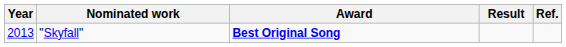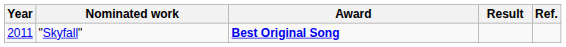 <table class="wikitable">
 <tr>
 <th>Year</th>
 <th width="250">Nominated work</th>
 <th width="325">Award</th>
 <th width="65">Result</th>
 <th>Ref.</th>
 </tr>
 <tr>
-<td><a href='#'>2013</a></td>
+<td><a href='#'>2011</a></td>
 <td>"<a href='#'>Skyfall</a>"</td>
 <td><strong><a href='#'>Best Original Song</a></strong></td>
 <td></td>
 <td style="text-align:center;"></td>
 </tr>
 </table>
